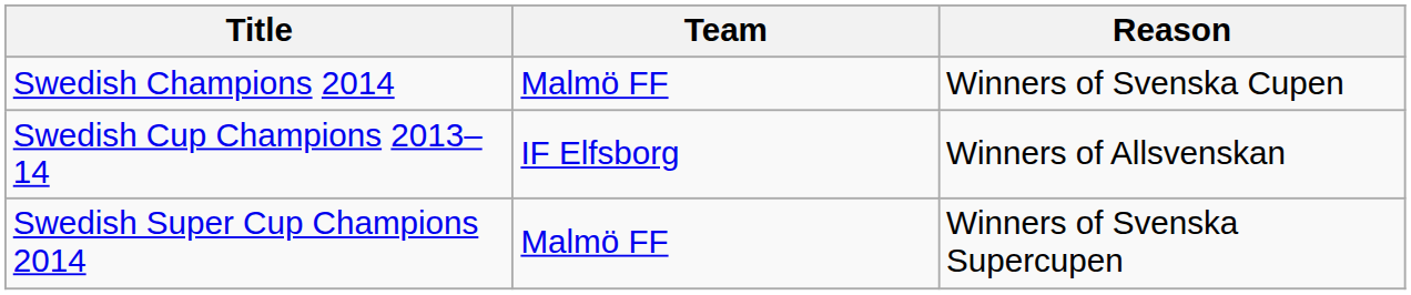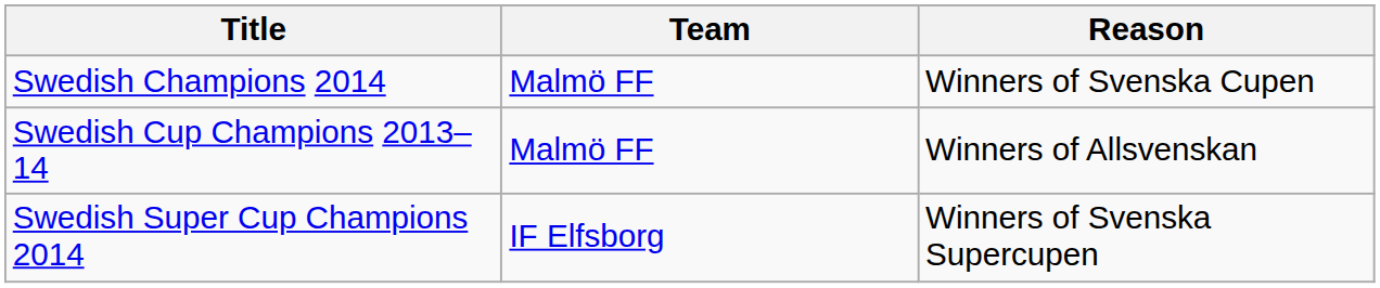 <table class="wikitable">
 <tr>
 <th style="width: 240px;">Title</th>
 <th style="width: 200px;">Team</th>
 <th style="width: 220px;">Reason</th>
 </tr>
 <tr>
 <td><a href='#'>Swedish Champions</a> <a href='#'>2014</a></td>
 <td><a href='#'>Malmö FF</a></td>
 <td>Winners of Svenska Cupen</td>
 </tr>
 <tr>
 <td><a href='#'>Swedish Cup Champions</a> <a href='#'>2013–14</a></td>
-<td><a href='#'>IF Elfsborg</a></td>
+<td><a href='#'>Malmö FF</a></td>
 <td>Winners of Allsvenskan</td>
 </tr>
 <tr>
 <td><a href='#'>Swedish Super Cup Champions</a> <a href='#'>2014</a></td>
-<td><a href='#'>Malmö FF</a></td>
+<td><a href='#'>IF Elfsborg</a></td>
 <td>Winners of Svenska Supercupen</td>
 </tr>
 </table>
